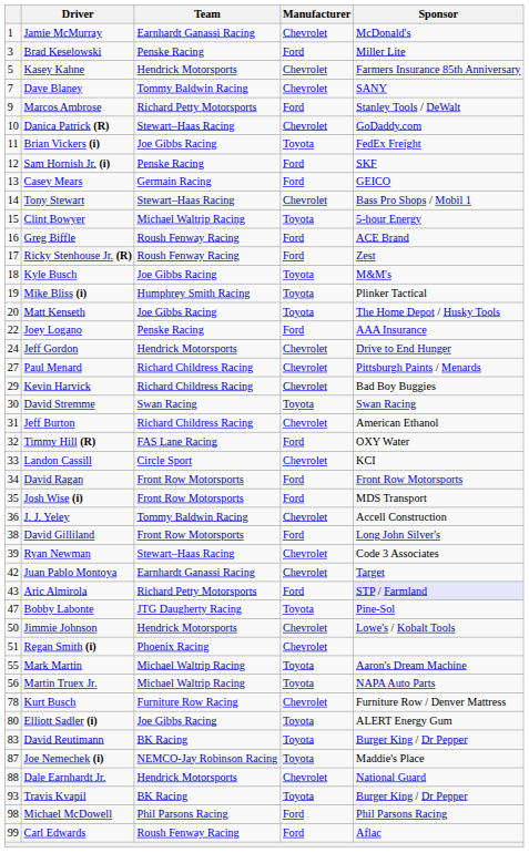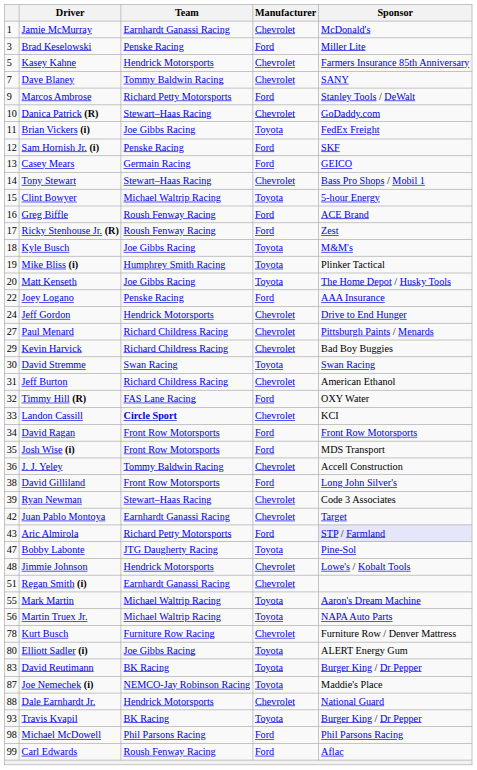 <table class="wikitable" style="font-size:95%">
 <tr>
 <th></th>
 <th>Driver</th>
 <th>Team</th>
 <th>Manufacturer</th>
 <th>Sponsor</th>
 </tr>
 <tr>
 <td>1</td>
 <td><a href='#'>Jamie McMurray</a></td>
 <td><a href='#'>Earnhardt Ganassi Racing</a></td>
 <td><a href='#'>Chevrolet</a></td>
 <td><a href='#'>McDonald's</a></td>
 </tr>
 <tr>
 <td>3</td>
 <td><a href='#'>Brad Keselowski</a></td>
 <td><a href='#'>Penske Racing</a></td>
 <td><a href='#'>Ford</a></td>
 <td><a href='#'>Miller Lite</a></td>
 </tr>
 <tr>
 <td>5</td>
 <td><a href='#'>Kasey Kahne</a></td>
 <td><a href='#'>Hendrick Motorsports</a></td>
 <td><a href='#'>Chevrolet</a></td>
 <td><a href='#'>Farmers Insurance 85th Anniversary</a></td>
 </tr>
 <tr>
 <td>7</td>
 <td><a href='#'>Dave Blaney</a></td>
 <td><a href='#'>Tommy Baldwin Racing</a></td>
 <td><a href='#'>Chevrolet</a></td>
 <td><a href='#'>SANY</a></td>
 </tr>
 <tr>
 <td>9</td>
 <td><a href='#'>Marcos Ambrose</a></td>
 <td><a href='#'>Richard Petty Motorsports</a></td>
 <td><a href='#'>Ford</a></td>
 <td><a href='#'>Stanley Tools</a> / <a href='#'>DeWalt</a></td>
 </tr>
 <tr>
 <td>10</td>
 <td><a href='#'>Danica Patrick</a> <strong>(R)</strong></td>
 <td><a href='#'>Stewart–Haas Racing</a></td>
 <td><a href='#'>Chevrolet</a></td>
 <td><a href='#'>GoDaddy.com</a></td>
 </tr>
 <tr>
 <td>11</td>
 <td><a href='#'>Brian Vickers</a> <strong>(i)</strong></td>
 <td><a href='#'>Joe Gibbs Racing</a></td>
 <td><a href='#'>Toyota</a></td>
 <td><a href='#'>FedEx Freight</a></td>
 </tr>
 <tr>
 <td>12</td>
 <td><a href='#'>Sam Hornish Jr.</a> <strong>(i)</strong></td>
 <td><a href='#'>Penske Racing</a></td>
 <td><a href='#'>Ford</a></td>
 <td><a href='#'>SKF</a></td>
 </tr>
 <tr>
 <td>13</td>
 <td><a href='#'>Casey Mears</a></td>
 <td><a href='#'>Germain Racing</a></td>
 <td><a href='#'>Ford</a></td>
 <td><a href='#'>GEICO</a></td>
 </tr>
 <tr>
 <td>14</td>
 <td><a href='#'>Tony Stewart</a></td>
 <td><a href='#'>Stewart–Haas Racing</a></td>
 <td><a href='#'>Chevrolet</a></td>
 <td><a href='#'>Bass Pro Shops</a> / <a href='#'>Mobil 1</a></td>
 </tr>
 <tr>
 <td>15</td>
 <td><a href='#'>Clint Bowyer</a></td>
 <td><a href='#'>Michael Waltrip Racing</a></td>
 <td><a href='#'>Toyota</a></td>
 <td><a href='#'>5-hour Energy</a></td>
 </tr>
 <tr>
 <td>16</td>
 <td><a href='#'>Greg Biffle</a></td>
 <td><a href='#'>Roush Fenway Racing</a></td>
 <td><a href='#'>Ford</a></td>
 <td><a href='#'>ACE Brand</a></td>
 </tr>
 <tr>
 <td>17</td>
 <td><a href='#'>Ricky Stenhouse Jr.</a> <strong>(R)</strong></td>
 <td><a href='#'>Roush Fenway Racing</a></td>
 <td><a href='#'>Ford</a></td>
 <td><a href='#'>Zest</a></td>
 </tr>
 <tr>
 <td>18</td>
 <td><a href='#'>Kyle Busch</a></td>
 <td><a href='#'>Joe Gibbs Racing</a></td>
 <td><a href='#'>Toyota</a></td>
 <td><a href='#'>M&M's</a></td>
 </tr>
 <tr>
 <td>19</td>
 <td><a href='#'>Mike Bliss</a> <strong>(i)</strong></td>
 <td><a href='#'>Humphrey Smith Racing</a></td>
 <td><a href='#'>Toyota</a></td>
 <td>Plinker Tactical</td>
 </tr>
 <tr>
 <td>20</td>
 <td><a href='#'>Matt Kenseth</a></td>
 <td><a href='#'>Joe Gibbs Racing</a></td>
 <td><a href='#'>Toyota</a></td>
 <td><a href='#'>The Home Depot</a> / <a href='#'>Husky Tools</a></td>
 </tr>
 <tr>
 <td>22</td>
 <td><a href='#'>Joey Logano</a></td>
 <td><a href='#'>Penske Racing</a></td>
 <td><a href='#'>Ford</a></td>
 <td><a href='#'>AAA Insurance</a></td>
 </tr>
 <tr>
 <td>24</td>
 <td><a href='#'>Jeff Gordon</a></td>
 <td><a href='#'>Hendrick Motorsports</a></td>
 <td><a href='#'>Chevrolet</a></td>
 <td><a href='#'>Drive to End Hunger</a></td>
 </tr>
 <tr>
 <td>27</td>
 <td><a href='#'>Paul Menard</a></td>
 <td><a href='#'>Richard Childress Racing</a></td>
 <td><a href='#'>Chevrolet</a></td>
 <td><a href='#'>Pittsburgh Paints</a> / <a href='#'>Menards</a></td>
 </tr>
 <tr>
 <td>29</td>
 <td><a href='#'>Kevin Harvick</a></td>
 <td><a href='#'>Richard Childress Racing</a></td>
 <td><a href='#'>Chevrolet</a></td>
 <td>Bad Boy Buggies</td>
 </tr>
 <tr>
 <td>30</td>
 <td><a href='#'>David Stremme</a></td>
 <td><a href='#'>Swan Racing</a></td>
 <td><a href='#'>Toyota</a></td>
 <td><a href='#'>Swan Racing</a></td>
 </tr>
 <tr>
 <td>31</td>
 <td><a href='#'>Jeff Burton</a></td>
 <td><a href='#'>Richard Childress Racing</a></td>
 <td><a href='#'>Chevrolet</a></td>
 <td>American Ethanol</td>
 </tr>
 <tr>
 <td>32</td>
 <td><a href='#'>Timmy Hill</a> <strong>(R)</strong></td>
 <td><a href='#'>FAS Lane Racing</a></td>
 <td><a href='#'>Ford</a></td>
 <td>OXY Water</td>
 </tr>
 <tr>
 <td>33</td>
 <td><a href='#'>Landon Cassill</a></td>
-<td><a href='#'>Circle Sport</a></td>
+<td><strong><a href='#'>Circle Sport</a></strong></td>
 <td><a href='#'>Chevrolet</a></td>
 <td>KCI</td>
 </tr>
 <tr>
 <td>34</td>
 <td><a href='#'>David Ragan</a></td>
 <td><a href='#'>Front Row Motorsports</a></td>
 <td><a href='#'>Ford</a></td>
 <td><a href='#'>Front Row Motorsports</a></td>
 </tr>
 <tr>
 <td>35</td>
 <td><a href='#'>Josh Wise</a> <strong>(i)</strong></td>
 <td><a href='#'>Front Row Motorsports</a></td>
 <td><a href='#'>Ford</a></td>
 <td>MDS Transport</td>
 </tr>
 <tr>
 <td>36</td>
 <td><a href='#'>J. J. Yeley</a></td>
 <td><a href='#'>Tommy Baldwin Racing</a></td>
 <td><a href='#'>Chevrolet</a></td>
 <td>Accell Construction</td>
 </tr>
 <tr>
 <td>38</td>
 <td><a href='#'>David Gilliland</a></td>
 <td><a href='#'>Front Row Motorsports</a></td>
 <td><a href='#'>Ford</a></td>
 <td><a href='#'>Long John Silver's</a></td>
 </tr>
 <tr>
 <td>39</td>
 <td><a href='#'>Ryan Newman</a></td>
 <td><a href='#'>Stewart–Haas Racing</a></td>
 <td><a href='#'>Chevrolet</a></td>
 <td>Code 3 Associates</td>
 </tr>
 <tr>
 <td>42</td>
 <td><a href='#'>Juan Pablo Montoya</a></td>
 <td><a href='#'>Earnhardt Ganassi Racing</a></td>
 <td><a href='#'>Chevrolet</a></td>
 <td><a href='#'>Target</a></td>
 </tr>
 <tr>
 <td>43</td>
 <td><a href='#'>Aric Almirola</a></td>
 <td><a href='#'>Richard Petty Motorsports</a></td>
 <td><a href='#'>Ford</a></td>
 <td style="background: lavender;"><a href='#'>STP</a> / <a href='#'>Farmland</a></td>
 </tr>
 <tr>
 <td>47</td>
 <td><a href='#'>Bobby Labonte</a></td>
 <td><a href='#'>JTG Daugherty Racing</a></td>
 <td><a href='#'>Toyota</a></td>
 <td><a href='#'>Pine-Sol</a></td>
 </tr>
 <tr>
-<td>50</td>
+<td>48</td>
 <td><a href='#'>Jimmie Johnson</a></td>
 <td><a href='#'>Hendrick Motorsports</a></td>
 <td><a href='#'>Chevrolet</a></td>
 <td><a href='#'>Lowe's</a> / <a href='#'>Kobalt Tools</a></td>
 </tr>
 <tr>
 <td>51</td>
 <td><a href='#'>Regan Smith</a> <strong>(i)</strong></td>
-<td><a href='#'>Phoenix Racing</a></td>
+<td><a href='#'>Earnhardt Ganassi Racing</a></td>
 <td><a href='#'>Chevrolet</a></td>
 <td></td>
 </tr>
 <tr>
 <td>55</td>
 <td><a href='#'>Mark Martin</a></td>
 <td><a href='#'>Michael Waltrip Racing</a></td>
 <td><a href='#'>Toyota</a></td>
 <td><a href='#'>Aaron's Dream Machine</a></td>
 </tr>
 <tr>
 <td>56</td>
 <td><a href='#'>Martin Truex Jr.</a></td>
 <td><a href='#'>Michael Waltrip Racing</a></td>
 <td><a href='#'>Toyota</a></td>
 <td><a href='#'>NAPA Auto Parts</a></td>
 </tr>
 <tr>
 <td>78</td>
 <td><a href='#'>Kurt Busch</a></td>
 <td><a href='#'>Furniture Row Racing</a></td>
 <td><a href='#'>Chevrolet</a></td>
 <td>Furniture Row / Denver Mattress</td>
 </tr>
 <tr>
 <td>80</td>
 <td><a href='#'>Elliott Sadler</a> <strong>(i)</strong></td>
 <td><a href='#'>Joe Gibbs Racing</a></td>
 <td><a href='#'>Toyota</a></td>
 <td>ALERT Energy Gum</td>
 </tr>
 <tr>
 <td>83</td>
 <td><a href='#'>David Reutimann</a></td>
 <td><a href='#'>BK Racing</a></td>
 <td><a href='#'>Toyota</a></td>
 <td><a href='#'>Burger King</a> / <a href='#'>Dr Pepper</a></td>
 </tr>
 <tr>
 <td>87</td>
 <td><a href='#'>Joe Nemechek</a> <strong>(i)</strong></td>
 <td><a href='#'>NEMCO-Jay Robinson Racing</a></td>
 <td><a href='#'>Toyota</a></td>
 <td>Maddie's Place</td>
 </tr>
 <tr>
 <td>88</td>
 <td><a href='#'>Dale Earnhardt Jr.</a></td>
 <td><a href='#'>Hendrick Motorsports</a></td>
 <td><a href='#'>Chevrolet</a></td>
 <td><a href='#'>National Guard</a></td>
 </tr>
 <tr>
 <td>93</td>
 <td><a href='#'>Travis Kvapil</a></td>
 <td><a href='#'>BK Racing</a></td>
 <td><a href='#'>Toyota</a></td>
 <td><a href='#'>Burger King</a> / <a href='#'>Dr Pepper</a></td>
 </tr>
 <tr>
 <td>98</td>
 <td><a href='#'>Michael McDowell</a></td>
 <td><a href='#'>Phil Parsons Racing</a></td>
 <td><a href='#'>Ford</a></td>
 <td><a href='#'>Phil Parsons Racing</a></td>
 </tr>
 <tr>
 <td>99</td>
 <td><a href='#'>Carl Edwards</a></td>
 <td><a href='#'>Roush Fenway Racing</a></td>
 <td><a href='#'>Ford</a></td>
 <td><a href='#'>Aflac</a></td>
 </tr>
 <tr>
 <th colspan="5"></th>
 </tr>
 </table>
